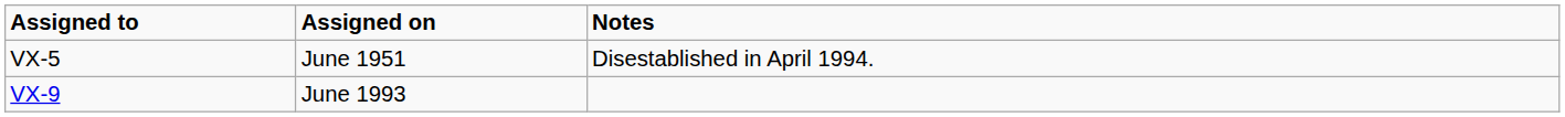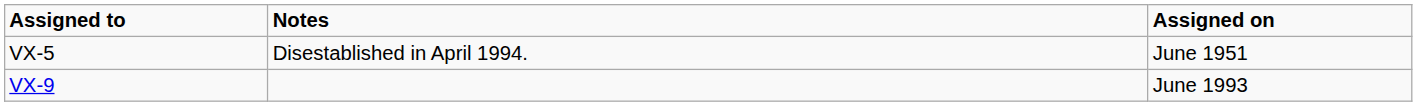 <table class="wikitable" style="width: 70%;">
 <tr>
 <td style="width: 200px;"><strong>Assigned to</strong></td>
+<td><strong>Notes</strong></td>
 <td style="width: 200px;"><strong>Assigned on</strong></td>
-<td><strong>Notes</strong></td>
 </tr>
 <tr>
 <td>VX-5</td>
+<td>Disestablished in April 1994.</td>
 <td>June 1951</td>
-<td>Disestablished in April 1994.</td>
 </tr>
 <tr>
 <td><a href='#'>VX-9</a></td>
+<td></td>
 <td>June 1993</td>
-<td></td>
 </tr>
 </table>
